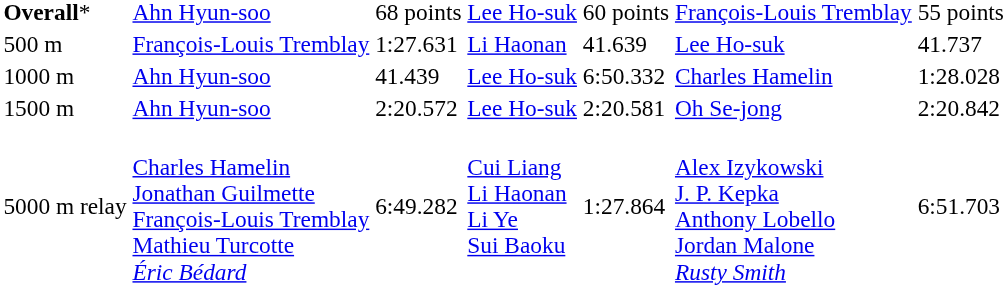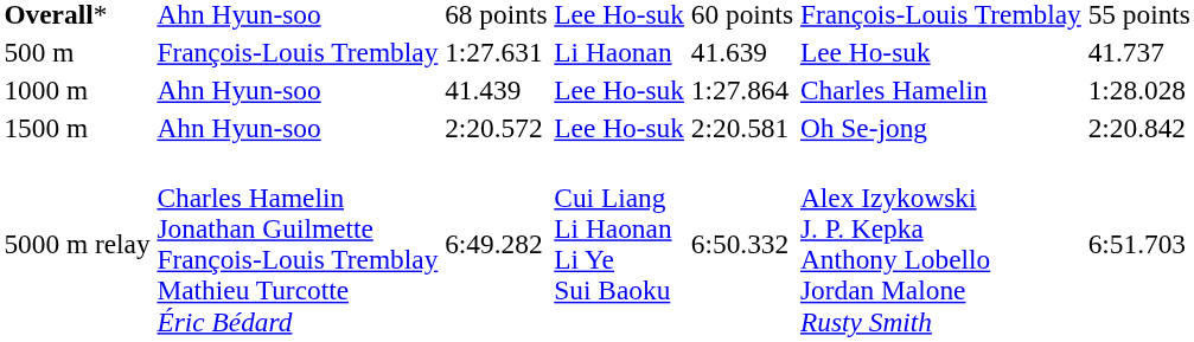 <table>
 <tr>
 <td><strong>Overall</strong>*</td>
 <td><a href='#'>Ahn Hyun-soo</a><br></td>
 <td>68 points</td>
 <td><a href='#'>Lee Ho-suk</a><br></td>
 <td>60 points</td>
 <td><a href='#'>François-Louis Tremblay</a><br></td>
 <td>55 points</td>
 </tr>
 <tr>
 <td>500 m</td>
 <td><a href='#'>François-Louis Tremblay</a><br></td>
 <td>1:27.631</td>
 <td><a href='#'>Li Haonan</a><br></td>
 <td>41.639</td>
 <td><a href='#'>Lee Ho-suk</a><br></td>
 <td>41.737</td>
 </tr>
 <tr>
 <td>1000 m</td>
 <td><a href='#'>Ahn Hyun-soo</a><br></td>
 <td>41.439</td>
 <td><a href='#'>Lee Ho-suk</a><br></td>
-<td>6:50.332</td>
+<td>1:27.864</td>
 <td><a href='#'>Charles Hamelin</a><br></td>
 <td>1:28.028</td>
 </tr>
 <tr>
 <td>1500 m</td>
 <td><a href='#'>Ahn Hyun-soo</a><br></td>
 <td>2:20.572</td>
 <td><a href='#'>Lee Ho-suk</a><br></td>
 <td>2:20.581</td>
 <td><a href='#'>Oh Se-jong</a><br></td>
 <td>2:20.842</td>
 </tr>
 <tr>
 <td>5000 m relay</td>
 <td><br><a href='#'>Charles Hamelin</a><br><a href='#'>Jonathan Guilmette</a><br><a href='#'>François-Louis Tremblay</a><br><a href='#'>Mathieu Turcotte</a><br><em><a href='#'>Éric Bédard</a></em></td>
 <td>6:49.282</td>
 <td valign=top><br><a href='#'>Cui Liang</a><br><a href='#'>Li Haonan</a><br><a href='#'>Li Ye</a><br><a href='#'>Sui Baoku</a></td>
-<td>1:27.864</td>
+<td>6:50.332</td>
 <td><br><a href='#'>Alex Izykowski</a><br><a href='#'>J. P. Kepka</a><br><a href='#'>Anthony Lobello</a><br><a href='#'>Jordan Malone</a><br><em><a href='#'>Rusty Smith</a></em></td>
 <td>6:51.703</td>
 </tr>
 </table>
